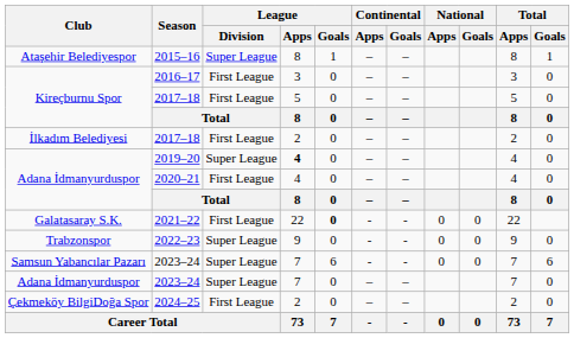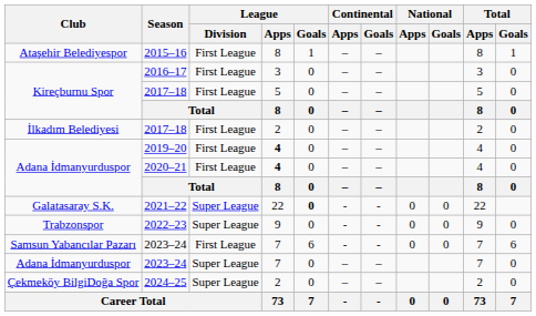 <table class="wikitable" style="text-align: center;">
 <tr>
 <th rowspan="2">Club</th>
 <th rowspan="2">Season</th>
 <th colspan="3">League</th>
 <th colspan="2">Continental</th>
 <th colspan="2">National</th>
 <th colspan="2">Total</th>
 </tr>
 <tr>
 <th>Division</th>
 <th>Apps</th>
 <th>Goals</th>
 <th>Apps</th>
 <th>Goals</th>
 <th>Apps</th>
 <th>Goals</th>
 <th>Apps</th>
 <th>Goals</th>
 </tr>
 <tr>
 <td><a href='#'>Ataşehir Belediyespor</a></td>
 <td><a href='#'>2015–16</a></td>
-<td><a href='#'>Super League</a></td>
+<td>First League</td>
 <td>8</td>
 <td>1</td>
 <td>–</td>
 <td>–</td>
 <td></td>
 <td></td>
 <td>8</td>
 <td>1</td>
 </tr>
 <tr>
 <td rowspan=3><a href='#'>Kireçburnu Spor</a></td>
 <td><a href='#'>2016–17</a></td>
 <td>First League</td>
 <td>3</td>
 <td>0</td>
 <td>–</td>
 <td>–</td>
 <td></td>
 <td></td>
 <td>3</td>
 <td>0</td>
 </tr>
 <tr>
 <td><a href='#'>2017–18</a></td>
 <td>First League</td>
 <td>5</td>
 <td>0</td>
 <td>–</td>
 <td>–</td>
 <td></td>
 <td></td>
 <td>5</td>
 <td>0</td>
 </tr>
 <tr>
 <th colspan=2>Total</th>
 <th>8</th>
 <th>0</th>
 <th>–</th>
 <th>–</th>
 <th></th>
 <th></th>
 <th>8</th>
 <th>0</th>
 </tr>
 <tr>
 <td><a href='#'>İlkadım Belediyesi</a></td>
 <td><a href='#'>2017–18</a></td>
 <td>First League</td>
 <td>2</td>
 <td>0</td>
 <td>–</td>
 <td>–</td>
 <td></td>
 <td></td>
 <td>2</td>
 <td>0</td>
 </tr>
 <tr>
 <td rowspan=3><a href='#'>Adana İdmanyurduspor</a></td>
 <td><a href='#'>2019–20</a></td>
-<td>Super League</td>
+<td>First League</td>
 <td><strong>4</strong></td>
 <td>0</td>
 <td>–</td>
 <td>–</td>
 <td></td>
 <td></td>
 <td>4</td>
 <td>0</td>
 </tr>
 <tr>
 <td><a href='#'>2020–21</a></td>
 <td>First League</td>
-<td>4</td>
+<td><strong>4</strong></td>
 <td>0</td>
 <td>–</td>
 <td>–</td>
 <td></td>
 <td></td>
 <td>4</td>
 <td>0</td>
 </tr>
 <tr>
 <th colspan=2>Total</th>
 <th>8</th>
 <th>0</th>
 <th>–</th>
 <th>–</th>
 <th></th>
 <th></th>
 <th>8</th>
 <th>0</th>
 </tr>
 <tr>
 <td><a href='#'>Galatasaray S.K.</a></td>
 <td><a href='#'>2021–22</a></td>
-<td>First League</td>
+<td><a href='#'>Super League</a></td>
 <td>22</td>
 <td><strong>0</strong></td>
 <td>-</td>
 <td>-</td>
 <td>0</td>
 <td>0</td>
 <td>22</td>
 <td></td>
 </tr>
 <tr>
 <td><a href='#'>Trabzonspor</a></td>
 <td><a href='#'>2022–23</a></td>
 <td>Super League</td>
 <td>9</td>
 <td>0</td>
 <td>-</td>
 <td>-</td>
 <td>0</td>
 <td>0</td>
 <td>9</td>
 <td>0</td>
 </tr>
 <tr>
 <td><a href='#'>Samsun  Yabancılar Pazarı</a></td>
 <td>2023–24</td>
-<td>Super League</td>
+<td>First League</td>
 <td>7</td>
 <td>6</td>
 <td>-</td>
 <td>-</td>
 <td>0</td>
 <td>0</td>
 <td>7</td>
 <td>6</td>
 </tr>
 <tr>
 <td><a href='#'>Adana İdmanyurduspor</a></td>
 <td><a href='#'>2023–24</a></td>
 <td>Super League</td>
 <td>7</td>
 <td>0</td>
 <td>–</td>
 <td>–</td>
 <td></td>
 <td></td>
 <td>7</td>
 <td>0</td>
 </tr>
 <tr>
 <td><a href='#'>Çekmeköy BilgiDoğa Spor</a></td>
 <td><a href='#'>2024–25</a></td>
-<td>First League</td>
+<td>Super League</td>
 <td>2</td>
 <td>0</td>
 <td>–</td>
 <td>–</td>
 <td></td>
 <td></td>
 <td>2</td>
 <td>0</td>
 </tr>
 <tr>
 <th colspan=3>Career Total</th>
 <th>73</th>
 <th>7</th>
 <th>-</th>
 <th>-</th>
 <th>0</th>
 <th>0</th>
 <th>73</th>
 <th>7</th>
 </tr>
 </table>
